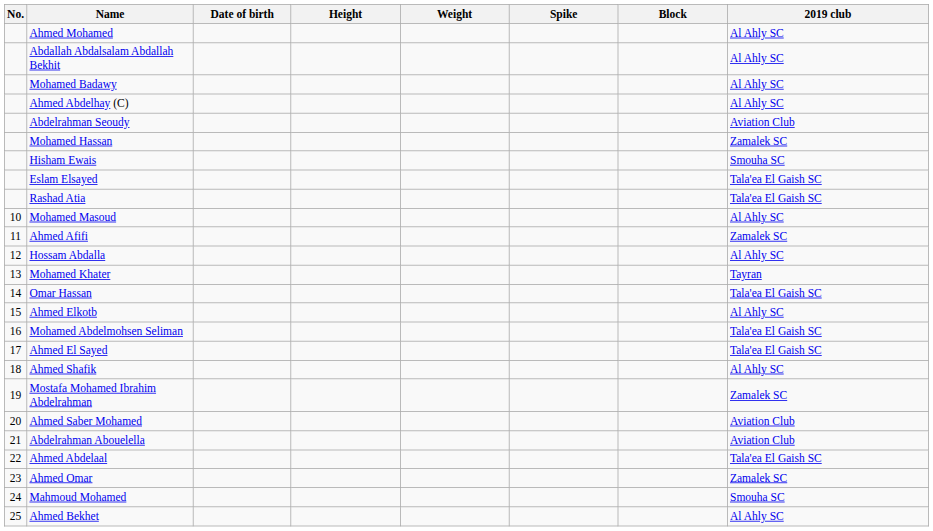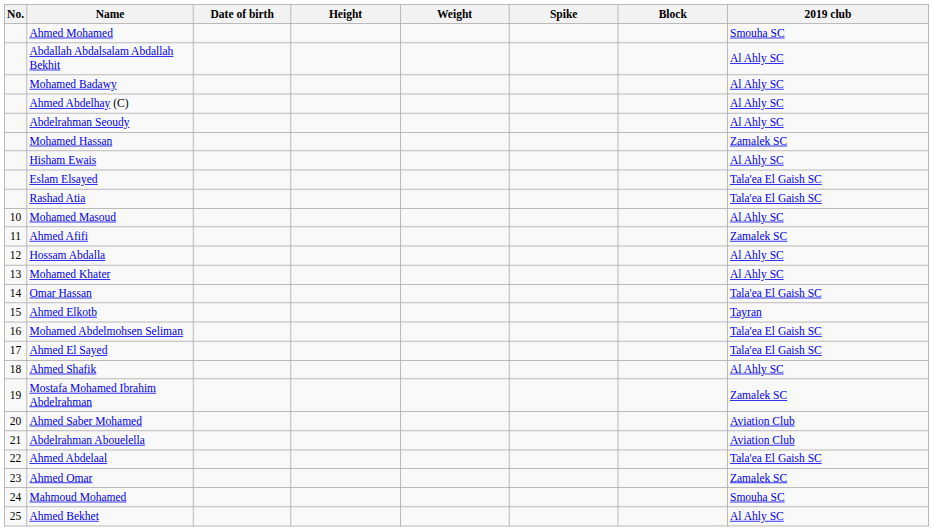 <table class="wikitable sortable" style="font-size:90%; text-align:center;">
 <tr>
 <th>No.</th>
 <th style="width:14em">Name</th>
 <th style="width:8em">Date of birth</th>
 <th style="width:9em">Height</th>
 <th style="width:9em">Weight</th>
 <th style="width:9em">Spike</th>
 <th style="width:9em">Block</th>
 <th style="width:17em">2019 club</th>
 </tr>
 <tr>
 <td></td>
 <td align=left><a href='#'>Ahmed Mohamed</a></td>
 <td align=right></td>
 <td></td>
 <td></td>
 <td></td>
 <td></td>
-<td align=left> <a href='#'>Al Ahly SC</a></td>
+<td align=left> <a href='#'>Smouha SC</a></td>
 </tr>
 <tr>
 <td></td>
 <td align=left><a href='#'>Abdallah Abdalsalam Abdallah Bekhit</a></td>
 <td align=right></td>
 <td></td>
 <td></td>
 <td></td>
 <td></td>
 <td align=left> <a href='#'>Al Ahly SC</a></td>
 </tr>
 <tr>
 <td></td>
 <td align=left><a href='#'>Mohamed Badawy</a></td>
 <td align=right></td>
 <td></td>
 <td></td>
 <td></td>
 <td></td>
 <td align=left> <a href='#'>Al Ahly SC</a></td>
 </tr>
 <tr>
 <td></td>
 <td align=left><a href='#'>Ahmed Abdelhay</a> (C)</td>
 <td align="right"></td>
 <td></td>
 <td></td>
 <td></td>
 <td></td>
 <td align=left> <a href='#'>Al Ahly SC</a></td>
 </tr>
 <tr>
 <td></td>
 <td align=left><a href='#'>Abdelrahman Seoudy</a></td>
 <td align=right></td>
 <td></td>
 <td></td>
 <td></td>
 <td></td>
-<td align=left> <a href='#'>Aviation Club</a></td>
+<td align=left> <a href='#'>Al Ahly SC</a></td>
 </tr>
 <tr>
 <td></td>
 <td align=left><a href='#'>Mohamed Hassan</a></td>
 <td align=right></td>
 <td></td>
 <td></td>
 <td></td>
 <td></td>
 <td align=left> <a href='#'>Zamalek SC</a></td>
 </tr>
 <tr>
 <td></td>
 <td align=left><a href='#'>Hisham Ewais</a></td>
 <td align=right></td>
 <td></td>
 <td></td>
 <td></td>
 <td></td>
-<td align=left> <a href='#'>Smouha SC</a></td>
+<td align=left> <a href='#'>Al Ahly SC</a></td>
 </tr>
 <tr>
 <td></td>
 <td align=left><a href='#'>Eslam Elsayed</a></td>
 <td align=right></td>
 <td></td>
 <td></td>
 <td></td>
 <td></td>
 <td align=left> <a href='#'>Tala'ea El Gaish SC</a></td>
 </tr>
 <tr>
 <td></td>
 <td align=left><a href='#'>Rashad Atia</a></td>
 <td align=right></td>
 <td></td>
 <td></td>
 <td></td>
 <td></td>
 <td align=left> <a href='#'>Tala'ea El Gaish SC</a></td>
 </tr>
 <tr>
 <td>10</td>
 <td align=left><a href='#'>Mohamed Masoud</a></td>
 <td align=right></td>
 <td></td>
 <td></td>
 <td></td>
 <td></td>
 <td align=left> <a href='#'>Al Ahly SC</a></td>
 </tr>
 <tr>
 <td>11</td>
 <td align=left><a href='#'>Ahmed Afifi</a></td>
 <td align=right></td>
 <td></td>
 <td></td>
 <td></td>
 <td></td>
 <td align=left> <a href='#'>Zamalek SC</a></td>
 </tr>
 <tr>
 <td>12</td>
 <td align=left><a href='#'>Hossam Abdalla</a></td>
 <td align=right></td>
 <td></td>
 <td></td>
 <td></td>
 <td></td>
 <td align=left> <a href='#'>Al Ahly SC</a></td>
 </tr>
 <tr>
 <td>13</td>
 <td align=left><a href='#'>Mohamed Khater</a></td>
 <td align=right></td>
 <td></td>
 <td></td>
 <td></td>
 <td></td>
-<td align=left> <a href='#'>Tayran</a></td>
+<td align=left> <a href='#'>Al Ahly SC</a></td>
 </tr>
 <tr>
 <td>14</td>
 <td align=left><a href='#'>Omar Hassan</a></td>
 <td align=right></td>
 <td></td>
 <td></td>
 <td></td>
 <td></td>
 <td align=left> <a href='#'>Tala'ea El Gaish SC</a></td>
 </tr>
 <tr>
 <td>15</td>
 <td align=left><a href='#'>Ahmed Elkotb</a></td>
 <td align=right></td>
 <td></td>
 <td></td>
 <td></td>
 <td></td>
-<td align=left> <a href='#'>Al Ahly SC</a></td>
+<td align=left> <a href='#'>Tayran</a></td>
 </tr>
 <tr>
 <td>16</td>
 <td align=left><a href='#'>Mohamed Abdelmohsen Seliman</a></td>
 <td align=right></td>
 <td></td>
 <td></td>
 <td></td>
 <td></td>
 <td align=left> <a href='#'>Tala'ea El Gaish SC</a></td>
 </tr>
 <tr>
 <td>17</td>
 <td align=left><a href='#'>Ahmed El Sayed</a></td>
 <td align=right></td>
 <td></td>
 <td></td>
 <td></td>
 <td></td>
 <td align=left> <a href='#'>Tala'ea El Gaish SC</a></td>
 </tr>
 <tr>
 <td>18</td>
 <td align=left><a href='#'>Ahmed Shafik</a></td>
 <td align=right></td>
 <td></td>
 <td></td>
 <td></td>
 <td></td>
 <td align=left> <a href='#'>Al Ahly SC</a></td>
 </tr>
 <tr>
 <td>19</td>
 <td align=left><a href='#'>Mostafa Mohamed Ibrahim Abdelrahman</a></td>
 <td align=right></td>
 <td></td>
 <td></td>
 <td></td>
 <td></td>
 <td align=left> <a href='#'>Zamalek SC</a></td>
 </tr>
 <tr>
 <td>20</td>
 <td align=left><a href='#'>Ahmed Saber Mohamed</a></td>
 <td align=right></td>
 <td></td>
 <td></td>
 <td></td>
 <td></td>
 <td align=left> <a href='#'>Aviation Club</a></td>
 </tr>
 <tr>
 <td>21</td>
 <td align=left><a href='#'>Abdelrahman Abouelella</a></td>
 <td align=right></td>
 <td></td>
 <td></td>
 <td></td>
 <td></td>
 <td align=left> <a href='#'>Aviation Club</a></td>
 </tr>
 <tr>
 <td>22</td>
 <td align=left><a href='#'>Ahmed Abdelaal</a></td>
 <td align=right></td>
 <td></td>
 <td></td>
 <td></td>
 <td></td>
 <td align=left> <a href='#'>Tala'ea El Gaish SC</a></td>
 </tr>
 <tr>
 <td>23</td>
 <td align=left><a href='#'>Ahmed Omar</a></td>
 <td align=right></td>
 <td></td>
 <td></td>
 <td></td>
 <td></td>
 <td align=left> <a href='#'>Zamalek SC</a></td>
 </tr>
 <tr>
 <td>24</td>
 <td align=left><a href='#'>Mahmoud Mohamed</a></td>
 <td align=right></td>
 <td></td>
 <td></td>
 <td></td>
 <td></td>
 <td align=left> <a href='#'>Smouha SC</a></td>
 </tr>
 <tr>
 <td>25</td>
 <td align=left><a href='#'>Ahmed Bekhet</a></td>
 <td align=right></td>
 <td></td>
 <td></td>
 <td></td>
 <td></td>
 <td align=left> <a href='#'>Al Ahly SC</a></td>
 </tr>
 </table>
